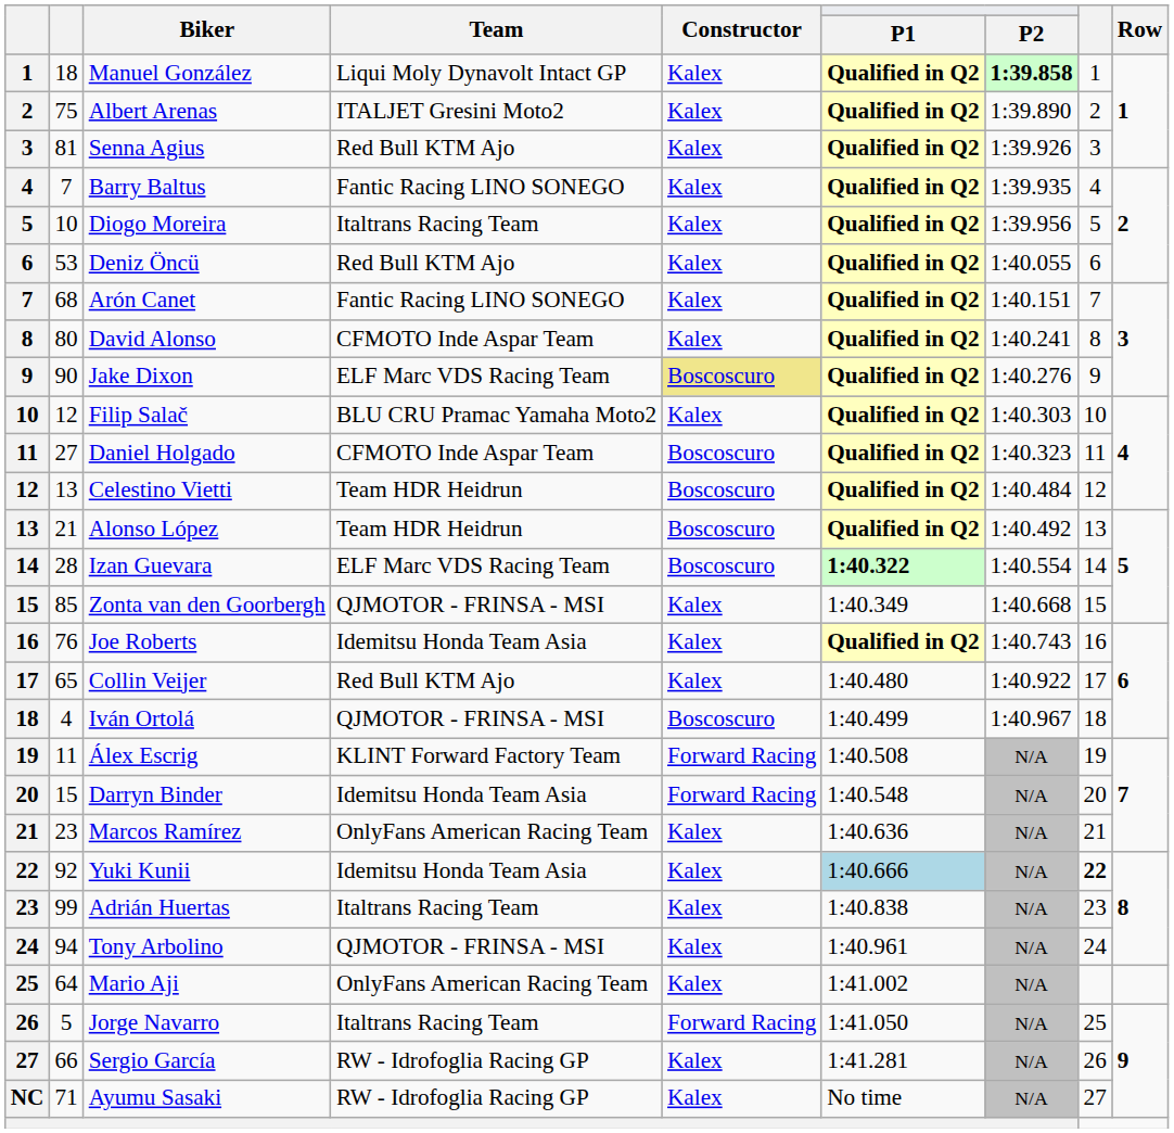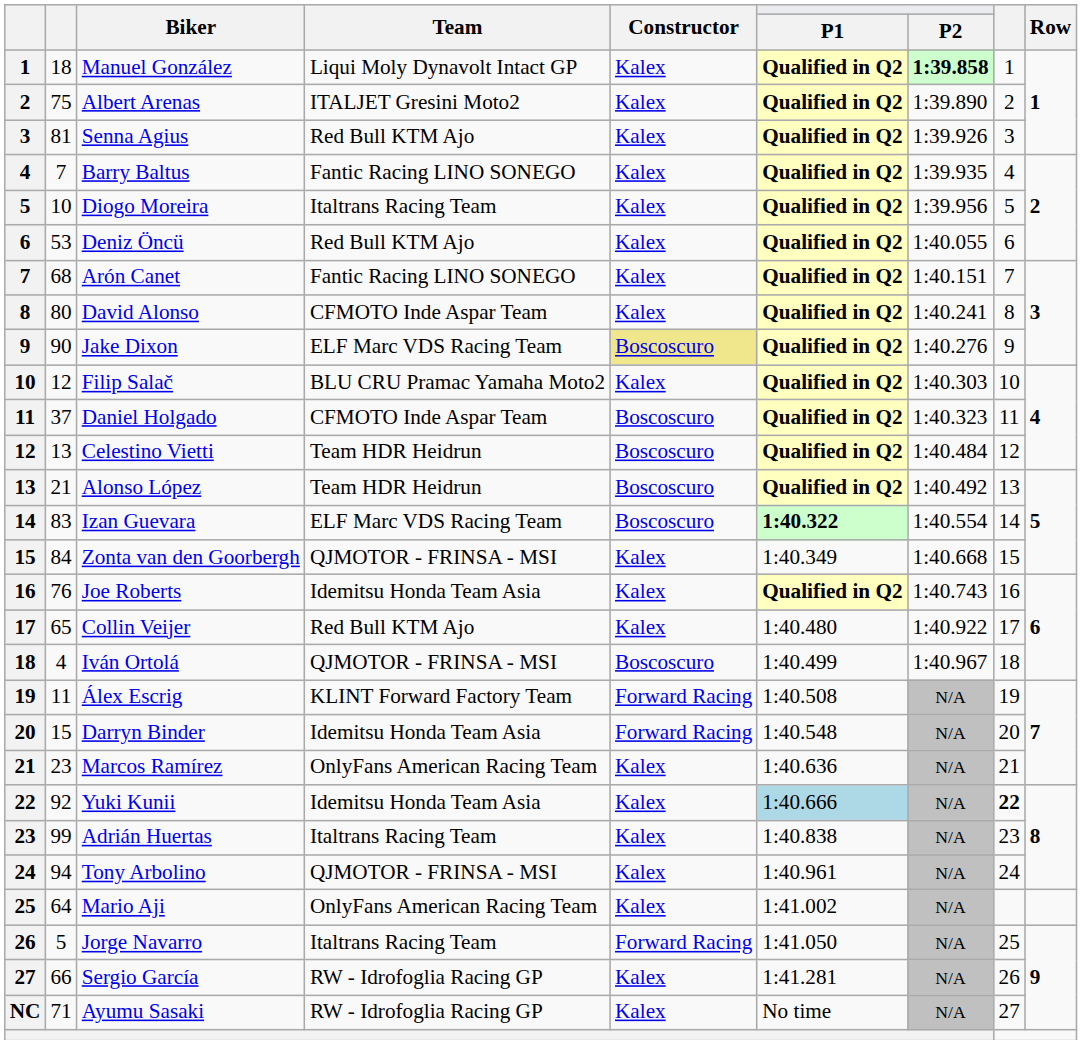 <table class="wikitable sortable" style="font-size: 85%;">
 <tr>
 <th rowspan="2"></th>
 <th rowspan="2"></th>
 <th rowspan="2">Biker</th>
 <th rowspan="2">Team</th>
 <th rowspan="2">Constructor</th>
 <th colspan="2" style="background:#eaecf0; text-align:center;"></th>
 <th rowspan="2"></th>
 <th rowspan="2">Row</th>
 </tr>
 <tr>
 <th scope="col">P1</th>
 <th scope="col">P2</th>
 </tr>
 <tr>
 <th scope="row">1</th>
 <td align="center">18</td>
 <td> <a href='#'>Manuel González</a></td>
 <td>Liqui Moly Dynavolt Intact GP</td>
 <td><a href='#'>Kalex</a></td>
 <td style="background:#ffffbf;"><strong>Qualified in Q2</strong></td>
 <td style="background:#ccffcc;"><strong>1:39.858</strong></td>
 <td align="center">1</td>
 <td rowspan="3"><strong>1</strong></td>
 </tr>
 <tr>
 <th scope="row">2</th>
 <td align="center">75</td>
 <td> <a href='#'>Albert Arenas</a></td>
 <td>ITALJET Gresini Moto2</td>
 <td><a href='#'>Kalex</a></td>
 <td style="background:#ffffbf;"><strong>Qualified in Q2</strong></td>
 <td>1:39.890</td>
 <td align="center">2</td>
 </tr>
 <tr>
 <th scope="row">3</th>
 <td align="center">81</td>
 <td> <a href='#'>Senna Agius</a></td>
 <td>Red Bull KTM Ajo</td>
 <td><a href='#'>Kalex</a></td>
 <td style="background:#ffffbf;"><strong>Qualified in Q2</strong></td>
 <td>1:39.926</td>
 <td align="center">3</td>
 </tr>
 <tr>
 <th scope="row">4</th>
 <td align="center">7</td>
 <td> <a href='#'>Barry Baltus</a></td>
 <td>Fantic Racing LINO SONEGO</td>
 <td><a href='#'>Kalex</a></td>
 <td style="background:#ffffbf;"><strong>Qualified in Q2</strong></td>
 <td>1:39.935</td>
 <td align="center">4</td>
 <td rowspan="3"><strong>2</strong></td>
 </tr>
 <tr>
 <th scope="row">5</th>
 <td align="center">10</td>
 <td> <a href='#'>Diogo Moreira</a></td>
 <td>Italtrans Racing Team</td>
 <td><a href='#'>Kalex</a></td>
 <td style="background:#ffffbf;"><strong>Qualified in Q2</strong></td>
 <td>1:39.956</td>
 <td align="center">5</td>
 </tr>
 <tr>
 <th scope="row">6</th>
 <td align="center">53</td>
 <td> <a href='#'>Deniz Öncü</a></td>
 <td>Red Bull KTM Ajo</td>
 <td><a href='#'>Kalex</a></td>
 <td style="background:#ffffbf;"><strong>Qualified in Q2</strong></td>
 <td>1:40.055</td>
 <td align="center">6</td>
 </tr>
 <tr>
 <th scope="row">7</th>
 <td align="center">68</td>
 <td> <a href='#'>Arón Canet</a></td>
 <td>Fantic Racing LINO SONEGO</td>
 <td><a href='#'>Kalex</a></td>
 <td style="background:#ffffbf;"><strong>Qualified in Q2</strong></td>
 <td>1:40.151</td>
 <td align="center">7</td>
 <td rowspan="3"><strong>3</strong></td>
 </tr>
 <tr>
 <th scope="row">8</th>
 <td align="center">80</td>
 <td> <a href='#'>David Alonso</a></td>
 <td>CFMOTO Inde Aspar Team</td>
 <td><a href='#'>Kalex</a></td>
 <td style="background:#ffffbf;"><strong>Qualified in Q2</strong></td>
 <td>1:40.241</td>
 <td align="center">8</td>
 </tr>
 <tr>
 <th scope="row">9</th>
 <td align="center">90</td>
 <td> <a href='#'>Jake Dixon</a></td>
 <td>ELF Marc VDS Racing Team</td>
 <td style="background: khaki;"><a href='#'>Boscoscuro</a></td>
 <td style="background:#ffffbf;"><strong>Qualified in Q2</strong></td>
 <td>1:40.276</td>
 <td align="center">9</td>
 </tr>
 <tr>
 <th scope="row">10</th>
 <td align="center">12</td>
 <td> <a href='#'>Filip Salač</a></td>
 <td>BLU CRU Pramac Yamaha Moto2</td>
 <td><a href='#'>Kalex</a></td>
 <td style="background:#ffffbf;"><strong>Qualified in Q2</strong></td>
 <td>1:40.303</td>
 <td align="center">10</td>
 <td rowspan="3"><strong>4</strong></td>
 </tr>
 <tr>
 <th scope="row">11</th>
-<td align="center">27</td>
+<td align="center">37</td>
 <td> <a href='#'>Daniel Holgado</a></td>
 <td>CFMOTO Inde Aspar Team</td>
 <td><a href='#'>Boscoscuro</a></td>
 <td style="background:#ffffbf;"><strong>Qualified in Q2</strong></td>
 <td>1:40.323</td>
 <td align="center">11</td>
 </tr>
 <tr>
 <th scope="row">12</th>
 <td align="center">13</td>
 <td> <a href='#'>Celestino Vietti</a></td>
 <td>Team HDR Heidrun</td>
 <td><a href='#'>Boscoscuro</a></td>
 <td style="background:#ffffbf;"><strong>Qualified in Q2</strong></td>
 <td>1:40.484</td>
 <td align="center">12</td>
 </tr>
 <tr>
 <th scope="row">13</th>
 <td align="center">21</td>
 <td> <a href='#'>Alonso López</a></td>
 <td>Team HDR Heidrun</td>
 <td><a href='#'>Boscoscuro</a></td>
 <td style="background:#ffffbf;"><strong>Qualified in Q2</strong></td>
 <td>1:40.492</td>
 <td align="center">13</td>
 <td rowspan="3"><strong>5</strong></td>
 </tr>
 <tr>
 <th scope="row">14</th>
-<td align="center">28</td>
+<td align="center">83</td>
 <td> <a href='#'>Izan Guevara</a></td>
 <td>ELF Marc VDS Racing Team</td>
 <td><a href='#'>Boscoscuro</a></td>
 <td style="background:#ccffcc;"><strong>1:40.322</strong></td>
 <td>1:40.554</td>
 <td align="center">14</td>
 </tr>
 <tr>
 <th scope="row">15</th>
-<td align="center">85</td>
+<td align="center">84</td>
 <td> <a href='#'>Zonta van den Goorbergh</a></td>
 <td>QJMOTOR - FRINSA - MSI</td>
 <td><a href='#'>Kalex</a></td>
 <td>1:40.349</td>
 <td>1:40.668</td>
 <td align="center">15</td>
 </tr>
 <tr>
 <th scope="row">16</th>
 <td align="center">76</td>
 <td> <a href='#'>Joe Roberts</a></td>
 <td>Idemitsu Honda Team Asia</td>
 <td><a href='#'>Kalex</a></td>
 <td style="background:#ffffbf;"><strong>Qualified in Q2</strong></td>
 <td>1:40.743</td>
 <td align="center">16</td>
 <td rowspan="3"><strong>6</strong></td>
 </tr>
 <tr>
 <th scope="row">17</th>
 <td align="center">65</td>
 <td> <a href='#'>Collin Veijer</a></td>
 <td>Red Bull KTM Ajo</td>
 <td><a href='#'>Kalex</a></td>
 <td>1:40.480</td>
 <td>1:40.922</td>
 <td align="center">17</td>
 </tr>
 <tr>
 <th scope="row">18</th>
 <td align="center">4</td>
 <td> <a href='#'>Iván Ortolá</a></td>
 <td>QJMOTOR - FRINSA - MSI</td>
 <td><a href='#'>Boscoscuro</a></td>
 <td>1:40.499</td>
 <td>1:40.967</td>
 <td align="center">18</td>
 </tr>
 <tr>
 <th scope="row">19</th>
 <td align="center">11</td>
 <td> <a href='#'>Álex Escrig</a></td>
 <td>KLINT Forward Factory Team</td>
 <td><a href='#'>Forward Racing</a></td>
 <td>1:40.508</td>
 <td style="background: silver" align="center" data-sort-value="22"><small>N/A</small></td>
 <td align="center">19</td>
 <td rowspan="3"><strong>7</strong></td>
 </tr>
 <tr>
 <th scope="row">20</th>
 <td align="center">15</td>
 <td> <a href='#'>Darryn Binder</a></td>
 <td>Idemitsu Honda Team Asia</td>
 <td><a href='#'>Forward Racing</a></td>
 <td>1:40.548</td>
 <td style="background: silver" align="center" data-sort-value="22"><small>N/A</small></td>
 <td align="center">20</td>
 </tr>
 <tr>
 <th scope="row">21</th>
 <td align="center">23</td>
 <td> <a href='#'>Marcos Ramírez</a></td>
 <td>OnlyFans American Racing Team</td>
 <td><a href='#'>Kalex</a></td>
 <td>1:40.636</td>
 <td style="background: silver" align="center" data-sort-value="22"><small>N/A</small></td>
 <td align="center">21</td>
 </tr>
 <tr>
 <th scope="row">22</th>
 <td align="center">92</td>
 <td> <a href='#'>Yuki Kunii</a></td>
 <td>Idemitsu Honda Team Asia</td>
 <td><a href='#'>Kalex</a></td>
 <td style="background: lightblue;">1:40.666</td>
 <td style="background: silver" align="center" data-sort-value="22"><small>N/A</small></td>
 <td align="center"><strong>22</strong></td>
 <td rowspan="3"><strong>8</strong></td>
 </tr>
 <tr>
 <th scope="row">23</th>
 <td align="center">99</td>
 <td> <a href='#'>Adrián Huertas</a></td>
 <td>Italtrans Racing Team</td>
 <td><a href='#'>Kalex</a></td>
 <td>1:40.838</td>
 <td style="background: silver" align="center" data-sort-value="22"><small>N/A</small></td>
 <td align="center">23</td>
 </tr>
 <tr>
 <th scope="row">24</th>
 <td align="center">94</td>
 <td> <a href='#'>Tony Arbolino</a></td>
 <td>QJMOTOR - FRINSA - MSI</td>
 <td><a href='#'>Kalex</a></td>
 <td>1:40.961</td>
 <td style="background: silver" align="center" data-sort-value="22"><small>N/A</small></td>
 <td align="center">24</td>
 </tr>
 <tr>
 <th scope="row">25</th>
 <td align="center">64</td>
 <td> <a href='#'>Mario Aji</a></td>
 <td>OnlyFans American Racing Team</td>
 <td><a href='#'>Kalex</a></td>
 <td>1:41.002</td>
 <td style="background: silver" align="center" data-sort-value="22"><small>N/A</small></td>
 <td align="center"></td>
 </tr>
 <tr>
 <th scope="row">26</th>
 <td align="center">5</td>
 <td> <a href='#'>Jorge Navarro</a></td>
 <td>Italtrans Racing Team</td>
 <td><a href='#'>Forward Racing</a></td>
 <td>1:41.050</td>
 <td style="background: silver" align="center" data-sort-value="22"><small>N/A</small></td>
 <td align="center">25</td>
 <td rowspan="3"><strong>9</strong></td>
 </tr>
 <tr>
 <th scope="row">27</th>
 <td align="center">66</td>
 <td> <a href='#'>Sergio García</a></td>
 <td>RW - Idrofoglia Racing GP</td>
 <td><a href='#'>Kalex</a></td>
 <td>1:41.281</td>
 <td style="background: silver" align="center" data-sort-value="22"><small>N/A</small></td>
 <td align="center">26</td>
 </tr>
 <tr>
 <th scope="row">NC</th>
 <td align="center">71</td>
 <td> <a href='#'>Ayumu Sasaki</a></td>
 <td>RW - Idrofoglia Racing GP</td>
 <td><a href='#'>Kalex</a></td>
 <td>No time</td>
 <td style="background: silver" align="center" data-sort-value="22"><small>N/A</small></td>
 <td align="center">27</td>
 </tr>
 <tr>
 <th colspan="7"></th>
 </tr>
 </table>
